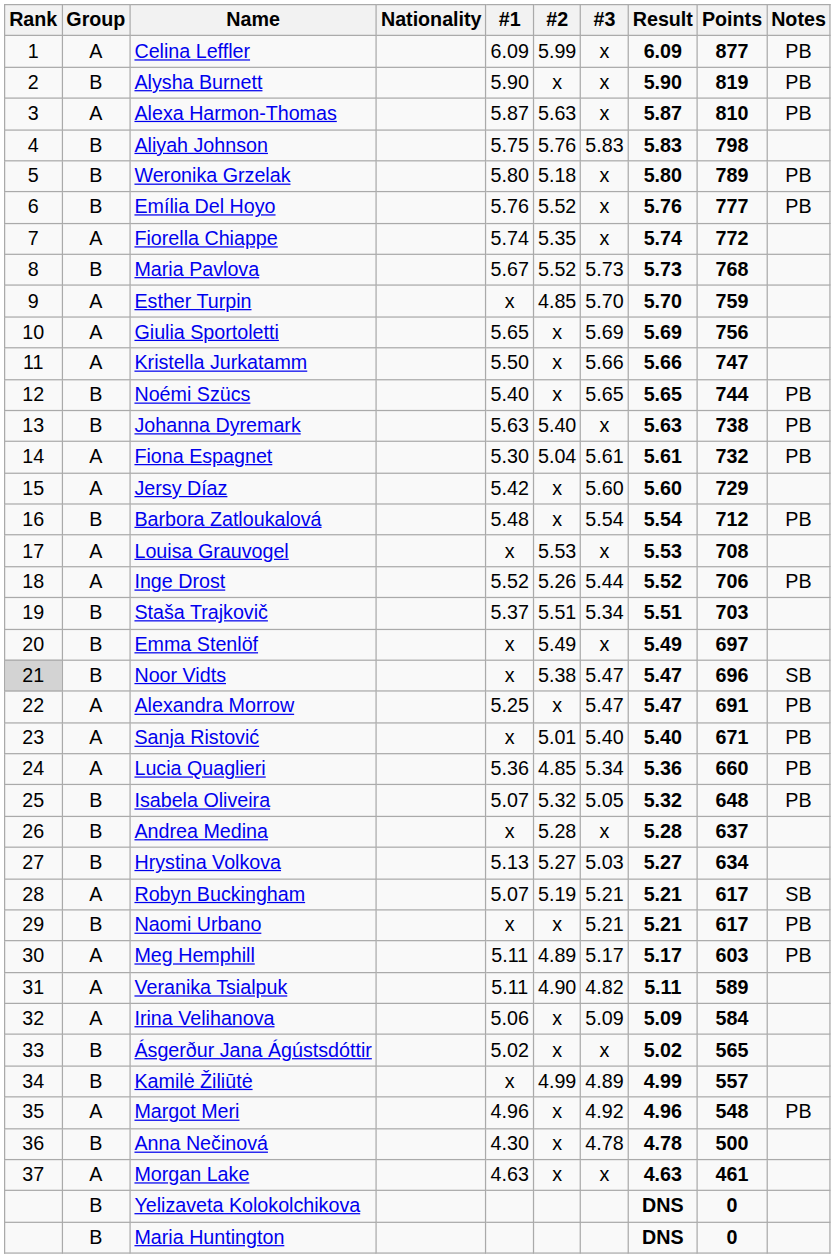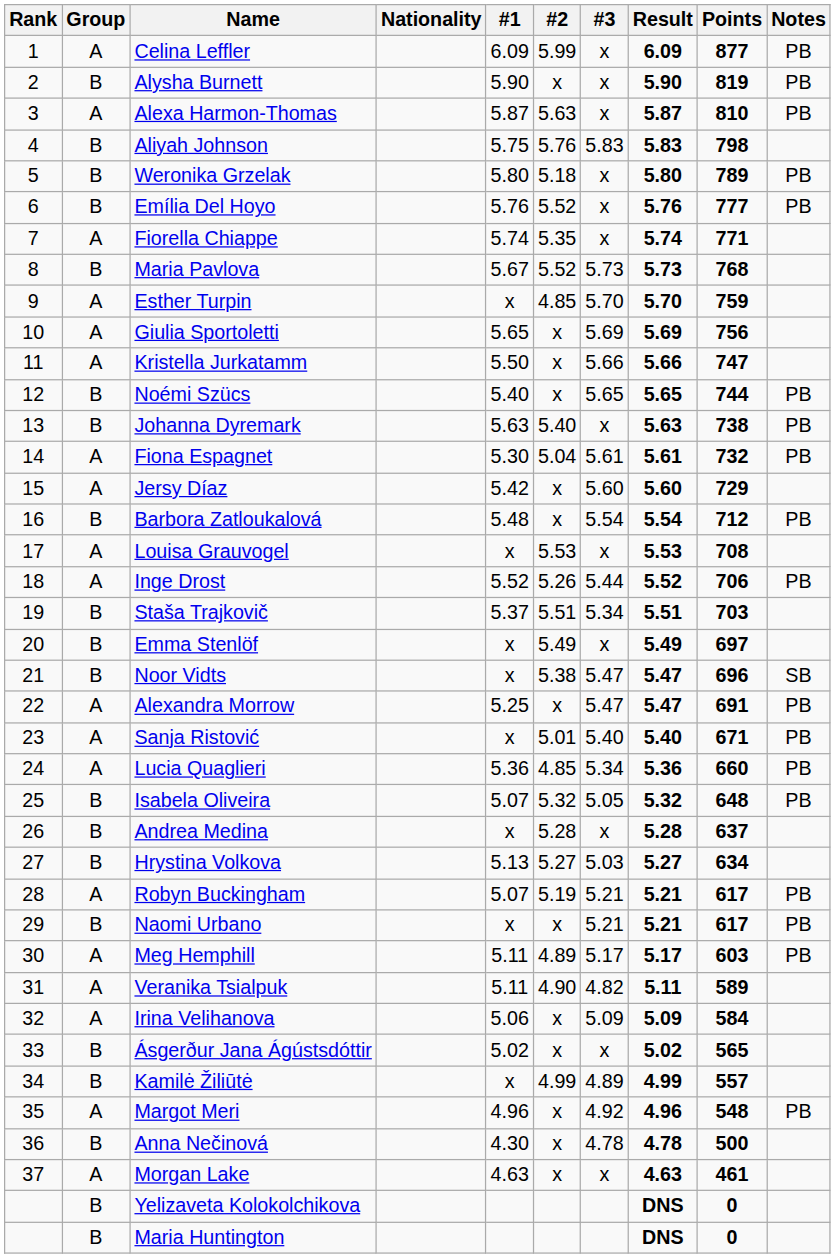 <table class="wikitable sortable" style="text-align:center">
 <tr>
 <th>Rank</th>
 <th>Group</th>
 <th>Name</th>
 <th>Nationality</th>
 <th>#1</th>
 <th>#2</th>
 <th>#3</th>
 <th>Result</th>
 <th>Points</th>
 <th>Notes</th>
 </tr>
 <tr>
 <td>1</td>
 <td>A</td>
 <td align=left><a href='#'>Celina Leffler</a></td>
 <td align=left></td>
 <td>6.09</td>
 <td>5.99</td>
 <td>x</td>
 <td><strong>6.09</strong></td>
 <td><strong>877</strong></td>
 <td>PB</td>
 </tr>
 <tr>
 <td>2</td>
 <td>B</td>
 <td align=left><a href='#'>Alysha Burnett</a></td>
 <td align=left></td>
 <td>5.90</td>
 <td>x</td>
 <td>x</td>
 <td><strong>5.90</strong></td>
 <td><strong>819</strong></td>
 <td>PB</td>
 </tr>
 <tr>
 <td>3</td>
 <td>A</td>
 <td align=left><a href='#'>Alexa Harmon-Thomas</a></td>
 <td align=left></td>
 <td>5.87</td>
 <td>5.63</td>
 <td>x</td>
 <td><strong>5.87</strong></td>
 <td><strong>810</strong></td>
 <td>PB</td>
 </tr>
 <tr>
 <td>4</td>
 <td>B</td>
 <td align=left><a href='#'>Aliyah Johnson</a></td>
 <td align=left></td>
 <td>5.75</td>
 <td>5.76</td>
 <td>5.83</td>
 <td><strong>5.83</strong></td>
 <td><strong>798</strong></td>
 <td></td>
 </tr>
 <tr>
 <td>5</td>
 <td>B</td>
 <td align=left><a href='#'>Weronika Grzelak</a></td>
 <td align=left></td>
 <td>5.80</td>
 <td>5.18</td>
 <td>x</td>
 <td><strong>5.80</strong></td>
 <td><strong>789</strong></td>
 <td>PB</td>
 </tr>
 <tr>
 <td>6</td>
 <td>B</td>
 <td align=left><a href='#'>Emília Del Hoyo</a></td>
 <td align=left></td>
 <td>5.76</td>
 <td>5.52</td>
 <td>x</td>
 <td><strong>5.76</strong></td>
 <td><strong>777</strong></td>
 <td>PB</td>
 </tr>
 <tr>
 <td>7</td>
 <td>A</td>
 <td align=left><a href='#'>Fiorella Chiappe</a></td>
 <td align=left></td>
 <td>5.74</td>
 <td>5.35</td>
 <td>x</td>
 <td><strong>5.74</strong></td>
-<td><strong>772</strong></td>
+<td><strong>771</strong></td>
 <td></td>
 </tr>
 <tr>
 <td>8</td>
 <td>B</td>
 <td align=left><a href='#'>Maria Pavlova</a></td>
 <td align=left></td>
 <td>5.67</td>
 <td>5.52</td>
 <td>5.73</td>
 <td><strong>5.73</strong></td>
 <td><strong>768</strong></td>
 <td></td>
 </tr>
 <tr>
 <td>9</td>
 <td>A</td>
 <td align=left><a href='#'>Esther Turpin</a></td>
 <td align=left></td>
 <td>x</td>
 <td>4.85</td>
 <td>5.70</td>
 <td><strong>5.70</strong></td>
 <td><strong>759</strong></td>
 <td></td>
 </tr>
 <tr>
 <td>10</td>
 <td>A</td>
 <td align=left><a href='#'>Giulia Sportoletti</a></td>
 <td align=left></td>
 <td>5.65</td>
 <td>x</td>
 <td>5.69</td>
 <td><strong>5.69</strong></td>
 <td><strong>756</strong></td>
 <td></td>
 </tr>
 <tr>
 <td>11</td>
 <td>A</td>
 <td align=left><a href='#'>Kristella Jurkatamm</a></td>
 <td align=left></td>
 <td>5.50</td>
 <td>x</td>
 <td>5.66</td>
 <td><strong>5.66</strong></td>
 <td><strong>747</strong></td>
 <td></td>
 </tr>
 <tr>
 <td>12</td>
 <td>B</td>
 <td align=left><a href='#'>Noémi Szücs</a></td>
 <td align=left></td>
 <td>5.40</td>
 <td>x</td>
 <td>5.65</td>
 <td><strong>5.65</strong></td>
 <td><strong>744</strong></td>
 <td>PB</td>
 </tr>
 <tr>
 <td>13</td>
 <td>B</td>
 <td align=left><a href='#'>Johanna Dyremark</a></td>
 <td align=left></td>
 <td>5.63</td>
 <td>5.40</td>
 <td>x</td>
 <td><strong>5.63</strong></td>
 <td><strong>738</strong></td>
 <td>PB</td>
 </tr>
 <tr>
 <td>14</td>
 <td>A</td>
 <td align=left><a href='#'>Fiona Espagnet</a></td>
 <td align=left></td>
 <td>5.30</td>
 <td>5.04</td>
 <td>5.61</td>
 <td><strong>5.61</strong></td>
 <td><strong>732</strong></td>
 <td>PB</td>
 </tr>
 <tr>
 <td>15</td>
 <td>A</td>
 <td align=left><a href='#'>Jersy Díaz</a></td>
 <td align=left></td>
 <td>5.42</td>
 <td>x</td>
 <td>5.60</td>
 <td><strong>5.60</strong></td>
 <td><strong>729</strong></td>
 <td></td>
 </tr>
 <tr>
 <td>16</td>
 <td>B</td>
 <td align=left><a href='#'>Barbora Zatloukalová</a></td>
 <td align=left></td>
 <td>5.48</td>
 <td>x</td>
 <td>5.54</td>
 <td><strong>5.54</strong></td>
 <td><strong>712</strong></td>
 <td>PB</td>
 </tr>
 <tr>
 <td>17</td>
 <td>A</td>
 <td align=left><a href='#'>Louisa Grauvogel</a></td>
 <td align=left></td>
 <td>x</td>
 <td>5.53</td>
 <td>x</td>
 <td><strong>5.53</strong></td>
 <td><strong>708</strong></td>
 <td></td>
 </tr>
 <tr>
 <td>18</td>
 <td>A</td>
 <td align=left><a href='#'>Inge Drost</a></td>
 <td align=left></td>
 <td>5.52</td>
 <td>5.26</td>
 <td>5.44</td>
 <td><strong>5.52</strong></td>
 <td><strong>706</strong></td>
 <td>PB</td>
 </tr>
 <tr>
 <td>19</td>
 <td>B</td>
 <td align=left><a href='#'>Staša Trajkovič</a></td>
 <td align=left></td>
 <td>5.37</td>
 <td>5.51</td>
 <td>5.34</td>
 <td><strong>5.51</strong></td>
 <td><strong>703</strong></td>
 <td></td>
 </tr>
 <tr>
 <td>20</td>
 <td>B</td>
 <td align=left><a href='#'>Emma Stenlöf</a></td>
 <td align=left></td>
 <td>x</td>
 <td>5.49</td>
 <td>x</td>
 <td><strong>5.49</strong></td>
 <td><strong>697</strong></td>
 <td></td>
 </tr>
 <tr>
-<td style="background: lightgrey;">21</td>
+<td>21</td>
 <td>B</td>
 <td align=left><a href='#'>Noor Vidts</a></td>
 <td align=left></td>
 <td>x</td>
 <td>5.38</td>
 <td>5.47</td>
 <td><strong>5.47</strong></td>
 <td><strong>696</strong></td>
 <td>SB</td>
 </tr>
 <tr>
 <td>22</td>
 <td>A</td>
 <td align=left><a href='#'>Alexandra Morrow</a></td>
 <td align=left></td>
 <td>5.25</td>
 <td>x</td>
 <td>5.47</td>
 <td><strong>5.47</strong></td>
 <td><strong>691</strong></td>
 <td>PB</td>
 </tr>
 <tr>
 <td>23</td>
 <td>A</td>
 <td align=left><a href='#'>Sanja Ristović</a></td>
 <td align=left></td>
 <td>x</td>
 <td>5.01</td>
 <td>5.40</td>
 <td><strong>5.40</strong></td>
 <td><strong>671</strong></td>
 <td>PB</td>
 </tr>
 <tr>
 <td>24</td>
 <td>A</td>
 <td align=left><a href='#'>Lucia Quaglieri</a></td>
 <td align=left></td>
 <td>5.36</td>
 <td>4.85</td>
 <td>5.34</td>
 <td><strong>5.36</strong></td>
 <td><strong>660</strong></td>
 <td>PB</td>
 </tr>
 <tr>
 <td>25</td>
 <td>B</td>
 <td align=left><a href='#'>Isabela Oliveira</a></td>
 <td align=left></td>
 <td>5.07</td>
 <td>5.32</td>
 <td>5.05</td>
 <td><strong>5.32</strong></td>
 <td><strong>648</strong></td>
 <td>PB</td>
 </tr>
 <tr>
 <td>26</td>
 <td>B</td>
 <td align=left><a href='#'>Andrea Medina</a></td>
 <td align=left></td>
 <td>x</td>
 <td>5.28</td>
 <td>x</td>
 <td><strong>5.28</strong></td>
 <td><strong>637</strong></td>
 <td></td>
 </tr>
 <tr>
 <td>27</td>
 <td>B</td>
 <td align=left><a href='#'>Hrystina Volkova</a></td>
 <td align=left></td>
 <td>5.13</td>
 <td>5.27</td>
 <td>5.03</td>
 <td><strong>5.27</strong></td>
 <td><strong>634</strong></td>
 <td></td>
 </tr>
 <tr>
 <td>28</td>
 <td>A</td>
 <td align=left><a href='#'>Robyn Buckingham</a></td>
 <td align=left></td>
 <td>5.07</td>
 <td>5.19</td>
 <td>5.21</td>
 <td><strong>5.21</strong></td>
 <td><strong>617</strong></td>
-<td>SB</td>
+<td>PB</td>
 </tr>
 <tr>
 <td>29</td>
 <td>B</td>
 <td align=left><a href='#'>Naomi Urbano</a></td>
 <td align=left></td>
 <td>x</td>
 <td>x</td>
 <td>5.21</td>
 <td><strong>5.21</strong></td>
 <td><strong>617</strong></td>
 <td>PB</td>
 </tr>
 <tr>
 <td>30</td>
 <td>A</td>
 <td align=left><a href='#'>Meg Hemphill</a></td>
 <td align=left></td>
 <td>5.11</td>
 <td>4.89</td>
 <td>5.17</td>
 <td><strong>5.17</strong></td>
 <td><strong>603</strong></td>
 <td>PB</td>
 </tr>
 <tr>
 <td>31</td>
 <td>A</td>
 <td align=left><a href='#'>Veranika Tsialpuk</a></td>
 <td align=left></td>
 <td>5.11</td>
 <td>4.90</td>
 <td>4.82</td>
 <td><strong>5.11</strong></td>
 <td><strong>589</strong></td>
 <td></td>
 </tr>
 <tr>
 <td>32</td>
 <td>A</td>
 <td align=left><a href='#'>Irina Velihanova</a></td>
 <td align=left></td>
 <td>5.06</td>
 <td>x</td>
 <td>5.09</td>
 <td><strong>5.09</strong></td>
 <td><strong>584</strong></td>
 <td></td>
 </tr>
 <tr>
 <td>33</td>
 <td>B</td>
 <td align=left><a href='#'>Ásgerður Jana Ágústsdóttir</a></td>
 <td align=left></td>
 <td>5.02</td>
 <td>x</td>
 <td>x</td>
 <td><strong>5.02</strong></td>
 <td><strong>565</strong></td>
 <td></td>
 </tr>
 <tr>
 <td>34</td>
 <td>B</td>
 <td align=left><a href='#'>Kamilė Žiliūtė</a></td>
 <td align=left></td>
 <td>x</td>
 <td>4.99</td>
 <td>4.89</td>
 <td><strong>4.99</strong></td>
 <td><strong>557</strong></td>
 <td></td>
 </tr>
 <tr>
 <td>35</td>
 <td>A</td>
 <td align=left><a href='#'>Margot Meri</a></td>
 <td align=left></td>
 <td>4.96</td>
 <td>x</td>
 <td>4.92</td>
 <td><strong>4.96</strong></td>
 <td><strong>548</strong></td>
 <td>PB</td>
 </tr>
 <tr>
 <td>36</td>
 <td>B</td>
 <td align=left><a href='#'>Anna Nečinová</a></td>
 <td align=left></td>
 <td>4.30</td>
 <td>x</td>
 <td>4.78</td>
 <td><strong>4.78</strong></td>
 <td><strong>500</strong></td>
 <td></td>
 </tr>
 <tr>
 <td>37</td>
 <td>A</td>
 <td align=left><a href='#'>Morgan Lake</a></td>
 <td align=left></td>
 <td>4.63</td>
 <td>x</td>
 <td>x</td>
 <td><strong>4.63</strong></td>
 <td><strong>461</strong></td>
 <td></td>
 </tr>
 <tr>
 <td></td>
 <td>B</td>
 <td align=left><a href='#'>Yelizaveta Kolokolchikova</a></td>
 <td align=left></td>
 <td></td>
 <td></td>
 <td></td>
 <td><strong>DNS</strong></td>
 <td><strong>0</strong></td>
 <td></td>
 </tr>
 <tr>
 <td></td>
 <td>B</td>
 <td align=left><a href='#'>Maria Huntington</a></td>
 <td align=left></td>
 <td></td>
 <td></td>
 <td></td>
 <td><strong>DNS</strong></td>
 <td><strong>0</strong></td>
 <td></td>
 </tr>
 </table>
